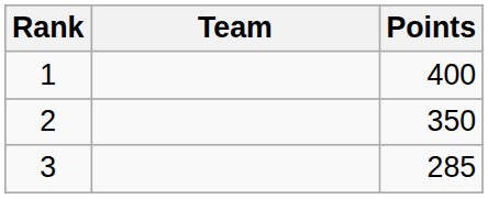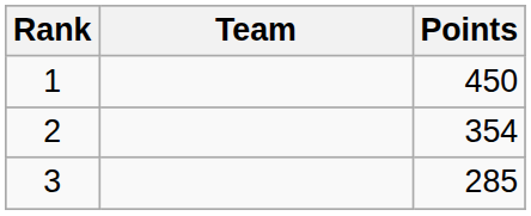 <table class="wikitable" border="1">
 <tr>
 <th width=30>Rank</th>
 <th width=150>Team</th>
 <th width=25>Points</th>
 </tr>
 <tr>
 <td align=center>1</td>
 <td></td>
-<td align=right>400</td>
+<td align=right>450</td>
 </tr>
 <tr>
 <td align=center>2</td>
 <td></td>
-<td align=right>350</td>
+<td align=right>354</td>
 </tr>
 <tr>
 <td align=center>3</td>
 <td></td>
 <td align=right>285</td>
 </tr>
 </table>
